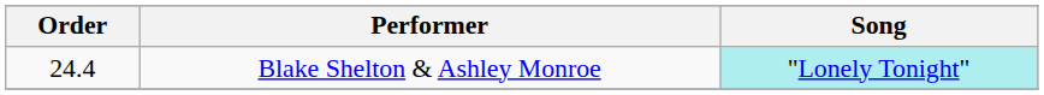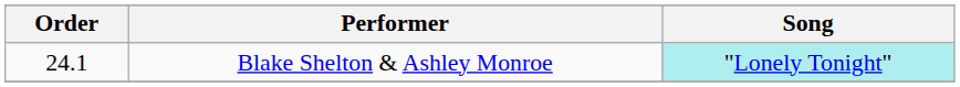 <table class="wikitable" style="text-align:center; width:50%;">
 <tr>
 </tr>
 <tr>
 <th>Order</th>
 <th>Performer</th>
 <th>Song</th>
 </tr>
 <tr>
-<td>24.4</td>
+<td>24.1</td>
 <td><a href='#'>Blake Shelton</a> & <a href='#'>Ashley Monroe</a></td>
 <td style="background: paleturquoise;">"<a href='#'>Lonely Tonight</a>"</td>
 </tr>
 <tr>
 </tr>
 </table>
